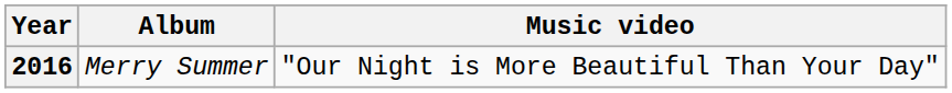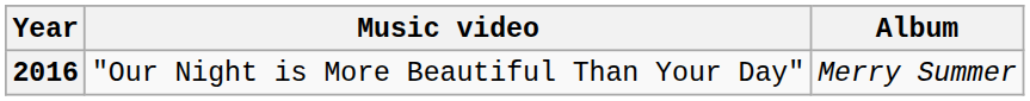 <table class="wikitable plainrowheaders" style="text-align:center; table-layout:fixed; margin-right:0">
 <tr>
 <th scope="col">Year</th>
+<th>Music video</th>
 <th>Album</th>
-<th>Music video</th>
 </tr>
 <tr>
 <th scope="row">2016</th>
+<td style="text-align:left">"Our Night is More Beautiful Than Your Day"<br></td>
 <td><em>Merry Summer</em></td>
-<td style="text-align:left">"Our Night is More Beautiful Than Your Day"<br></td>
 </tr>
 </table>
